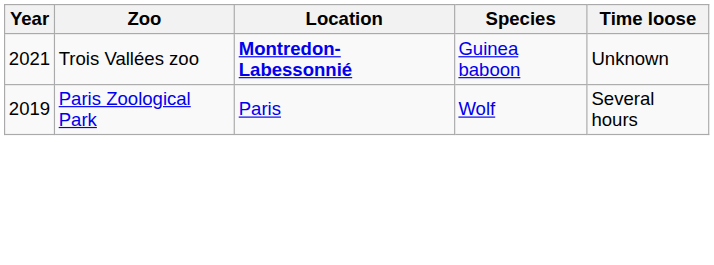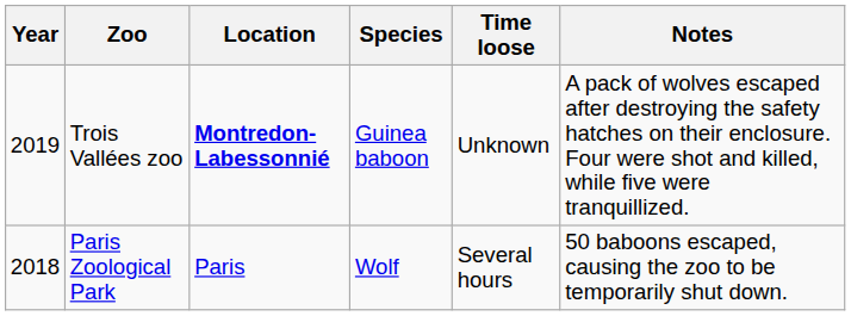 <table class="wikitable sortable">
 <tr>
 <th data-sort-type="number">Year</th>
 <th>Zoo</th>
 <th>Location</th>
 <th>Species</th>
 <th>Time loose</th>
+<th>Notes</th>
 </tr>
 <tr>
-<td>2021</td>
+<td>2019</td>
 <td>Trois Vallées zoo</td>
 <td><strong><a href='#'>Montredon-Labessonnié</a></strong></td>
 <td><a href='#'>Guinea baboon</a></td>
 <td>Unknown</td>
+<td>A pack of wolves escaped after destroying the safety hatches on their enclosure. Four were shot and killed, while five were tranquillized.</td>
 </tr>
 <tr>
-<td>2019</td>
+<td>2018</td>
 <td><a href='#'>Paris Zoological Park</a></td>
 <td><a href='#'>Paris</a></td>
 <td><a href='#'>Wolf</a></td>
 <td>Several hours</td>
+<td>50 baboons escaped, causing the zoo to be temporarily shut down.</td>
 </tr>
 </table>
